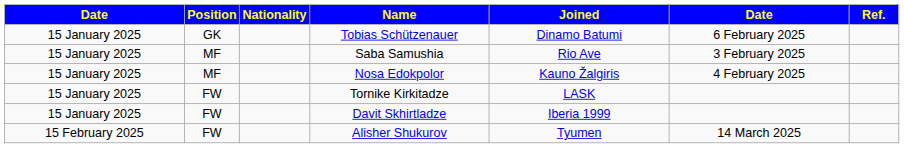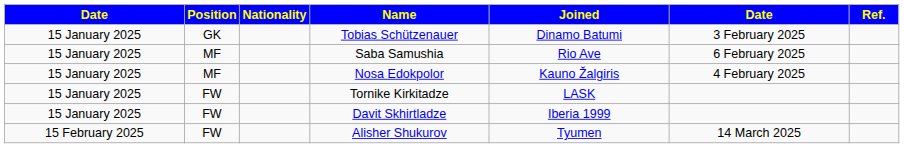 <table class="wikitable"  style="text-align:center; font-size:90%; ">
 <tr>
 <th style="background:#0000FF; color:#ffff00; width:200px;">Date</th>
 <th style="background:#0000FF; color:#ffff00; width:50px;">Position</th>
 <th style="background:#0000FF; color:#ffff00; width:50px;">Nationality</th>
 <th style="background:#0000FF; color:#ffff00; width:200px;">Name</th>
 <th style="background:#0000FF; color:#ffff00; width:200px;">Joined</th>
 <th style="background:#0000FF; color:#ffff00; width:200px;">Date</th>
 <th style="background:#0000FF; color:#ffff00; width:50px;">Ref.</th>
 </tr>
 <tr>
 <td>15 January 2025</td>
 <td>GK</td>
 <td></td>
 <td><a href='#'>Tobias Schützenauer</a></td>
 <td><a href='#'>Dinamo Batumi</a></td>
-<td>6 February 2025</td>
+<td>3 February 2025</td>
 <td></td>
 </tr>
 <tr>
 <td>15 January 2025</td>
 <td>MF</td>
 <td></td>
 <td>Saba Samushia</td>
 <td><a href='#'>Rio Ave</a></td>
-<td>3 February 2025</td>
+<td>6 February 2025</td>
 <td></td>
 </tr>
 <tr>
 <td>15 January 2025</td>
 <td>MF</td>
 <td></td>
 <td><a href='#'>Nosa Edokpolor</a></td>
 <td><a href='#'>Kauno Žalgiris</a></td>
 <td>4 February 2025</td>
 <td></td>
 </tr>
 <tr>
 <td>15 January 2025</td>
 <td>FW</td>
 <td></td>
 <td>Tornike Kirkitadze</td>
 <td><a href='#'>LASK</a></td>
 <td></td>
 <td></td>
 </tr>
 <tr>
 <td>15 January 2025</td>
 <td>FW</td>
 <td></td>
 <td><a href='#'>Davit Skhirtladze</a></td>
 <td><a href='#'>Iberia 1999</a></td>
 <td></td>
 <td></td>
 </tr>
 <tr>
 <td>15 February 2025</td>
 <td>FW</td>
 <td></td>
 <td><a href='#'>Alisher Shukurov</a></td>
 <td><a href='#'>Tyumen</a></td>
 <td>14 March 2025</td>
 <td></td>
 </tr>
 </table>
